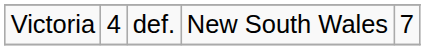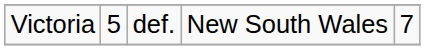 <table class="wikitable">
 <tr>
 </tr>
 <tr>
 <td>Victoria</td>
-<td>4</td>
+<td>5</td>
 <td>def.</td>
 <td>New South Wales</td>
 <td>7</td>
 </tr>
 <tr>
 </tr>
 </table>
